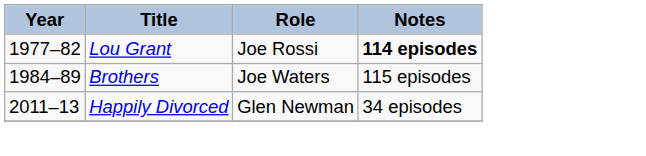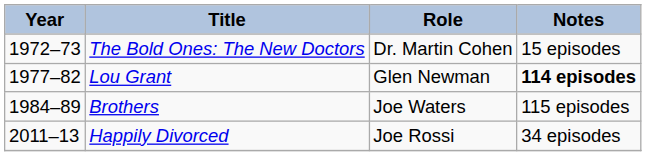 <table class="wikitable" style="font-size:90%;">
 <tr>
 <th style="background:#B0C4DE;">Year</th>
 <th style="background:#B0C4DE;">Title</th>
 <th style="background:#B0C4DE;">Role</th>
 <th style="background:#B0C4DE;">Notes</th>
 </tr>
 <tr>
+<td>1972–73</td>
+<td><em><a href='#'>The Bold Ones: The New Doctors</a></em></td>
+<td>Dr. Martin Cohen</td>
+<td>15 episodes</td>
+</tr>
+<tr>
 <td>1977–82</td>
 <td><em><a href='#'>Lou Grant</a></em></td>
-<td>Joe Rossi</td>
+<td>Glen Newman</td>
 <td><strong>114 episodes</strong></td>
 </tr>
 <tr>
 <td>1984–89</td>
 <td><em><a href='#'>Brothers</a></em></td>
 <td>Joe Waters</td>
 <td>115 episodes</td>
 </tr>
 <tr>
 <td>2011–13</td>
 <td><em><a href='#'>Happily Divorced</a></em></td>
-<td>Glen Newman</td>
+<td>Joe Rossi</td>
 <td>34 episodes</td>
 </tr>
 <tr>
 </tr>
 </table>
